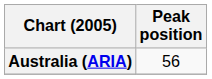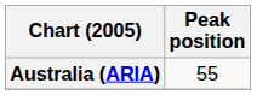 <table class="wikitable sortable plainrowheaders" style="text-align:center">
 <tr>
 <th scope="col">Chart (2005)</th>
 <th scope="col">Peak<br>position</th>
 </tr>
 <tr>
 <th scope="row">Australia (<a href='#'>ARIA</a>)</th>
-<td>56</td>
+<td>55</td>
 </tr>
 <tr>
 </tr>
 <tr>
 </tr>
 <tr>
 </tr>
 <tr>
 </tr>
 </table>
